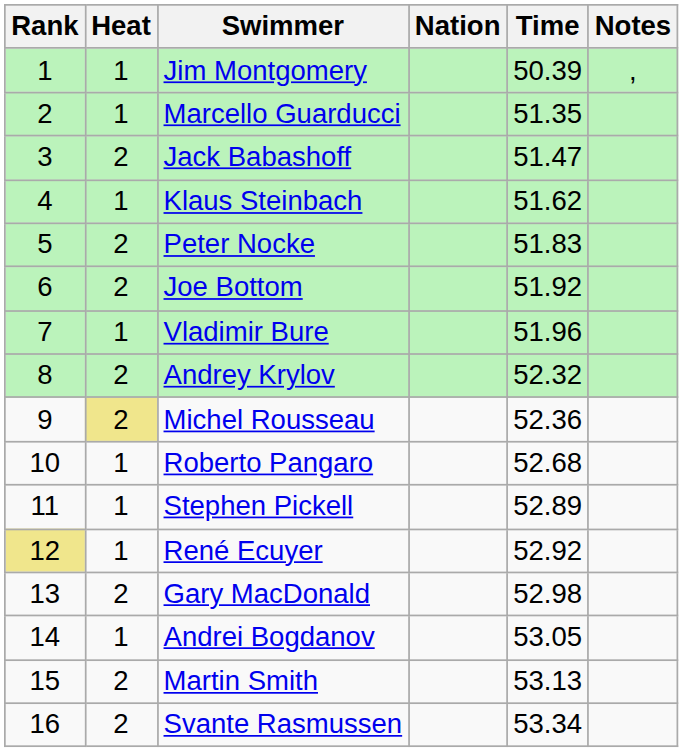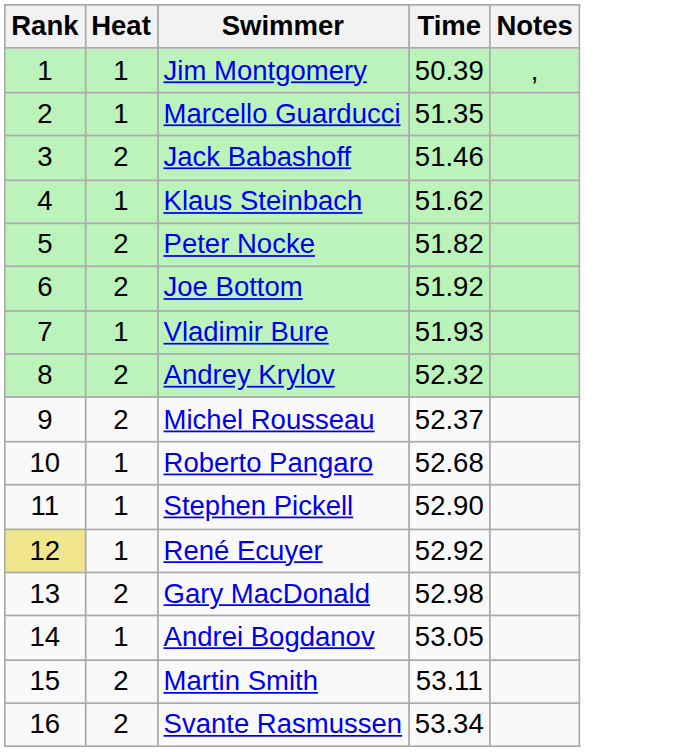 <table class="wikitable sortable" style="text-align:center">
 <tr>
 <th>Rank</th>
 <th>Heat</th>
 <th>Swimmer</th>
-<th>Nation</th>
 <th>Time</th>
 <th>Notes</th>
 </tr>
 <tr bgcolor=bbf3bb>
 <td>1</td>
 <td>1</td>
 <td align=left><a href='#'>Jim Montgomery</a></td>
-<td align=left></td>
 <td>50.39</td>
 <td>, </td>
 </tr>
 <tr bgcolor=bbf3bb>
 <td>2</td>
 <td>1</td>
 <td align=left><a href='#'>Marcello Guarducci</a></td>
-<td align=left></td>
 <td>51.35</td>
 <td></td>
 </tr>
 <tr bgcolor=bbf3bb>
 <td>3</td>
 <td>2</td>
 <td align=left><a href='#'>Jack Babashoff</a></td>
-<td align=left></td>
-<td>51.47</td>
+<td>51.46</td>
 <td></td>
 </tr>
 <tr bgcolor=bbf3bb>
 <td>4</td>
 <td>1</td>
 <td align=left><a href='#'>Klaus Steinbach</a></td>
-<td align=left></td>
 <td>51.62</td>
 <td></td>
 </tr>
 <tr bgcolor=bbf3bb>
 <td>5</td>
 <td>2</td>
 <td align=left><a href='#'>Peter Nocke</a></td>
-<td align=left></td>
-<td>51.83</td>
+<td>51.82</td>
 <td></td>
 </tr>
 <tr bgcolor=bbf3bb>
 <td>6</td>
 <td>2</td>
 <td align=left><a href='#'>Joe Bottom</a></td>
-<td align=left></td>
 <td>51.92</td>
 <td></td>
 </tr>
 <tr bgcolor=bbf3bb>
 <td>7</td>
 <td>1</td>
 <td align=left><a href='#'>Vladimir Bure</a></td>
-<td align=left></td>
-<td>51.96</td>
+<td>51.93</td>
 <td></td>
 </tr>
 <tr bgcolor=bbf3bb>
 <td>8</td>
 <td>2</td>
 <td align=left><a href='#'>Andrey Krylov</a></td>
-<td align=left></td>
 <td>52.32</td>
 <td></td>
 </tr>
 <tr>
 <td>9</td>
-<td style="background: khaki;">2</td>
+<td>2</td>
 <td align=left><a href='#'>Michel Rousseau</a></td>
-<td align=left></td>
-<td>52.36</td>
+<td>52.37</td>
 <td></td>
 </tr>
 <tr>
 <td>10</td>
 <td>1</td>
 <td align=left><a href='#'>Roberto Pangaro</a></td>
-<td align=left></td>
 <td>52.68</td>
 <td></td>
 </tr>
 <tr>
 <td>11</td>
 <td>1</td>
 <td align=left><a href='#'>Stephen Pickell</a></td>
-<td align=left></td>
-<td>52.89</td>
+<td>52.90</td>
 <td></td>
 </tr>
 <tr>
 <td style="background: khaki;">12</td>
 <td>1</td>
 <td align=left><a href='#'>René Ecuyer</a></td>
-<td align=left></td>
 <td>52.92</td>
 <td></td>
 </tr>
 <tr>
 <td>13</td>
 <td>2</td>
 <td align=left><a href='#'>Gary MacDonald</a></td>
-<td align=left></td>
 <td>52.98</td>
 <td></td>
 </tr>
 <tr>
 <td>14</td>
 <td>1</td>
 <td align=left><a href='#'>Andrei Bogdanov</a></td>
-<td align=left></td>
 <td>53.05</td>
 <td></td>
 </tr>
 <tr>
 <td>15</td>
 <td>2</td>
 <td align=left><a href='#'>Martin Smith</a></td>
-<td align=left></td>
-<td>53.13</td>
+<td>53.11</td>
 <td></td>
 </tr>
 <tr>
 <td>16</td>
 <td>2</td>
 <td align=left><a href='#'>Svante Rasmussen</a></td>
-<td align=left></td>
 <td>53.34</td>
 <td></td>
 </tr>
 </table>
